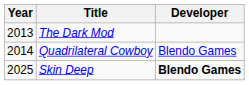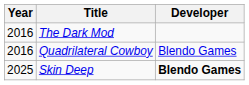 <table class="wikitable sortable">
 <tr>
 <th>Year</th>
 <th>Title</th>
 <th>Developer</th>
 </tr>
 <tr>
-<td>2013</td>
+<td>2016</td>
 <td><em><a href='#'>The Dark Mod</a></em></td>
 <td></td>
 </tr>
 <tr>
-<td>2014</td>
+<td>2016</td>
 <td><em><a href='#'>Quadrilateral Cowboy</a></em></td>
 <td><a href='#'>Blendo Games</a></td>
 </tr>
 <tr>
 <td>2025</td>
 <td><em><a href='#'>Skin Deep</a></em></td>
 <td><strong>Blendo Games</strong></td>
 </tr>
 </table>
